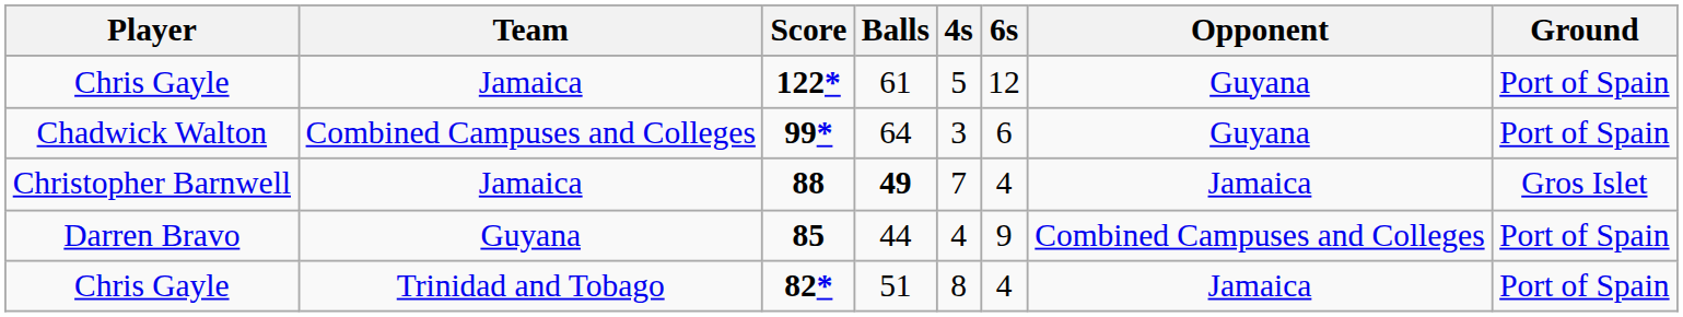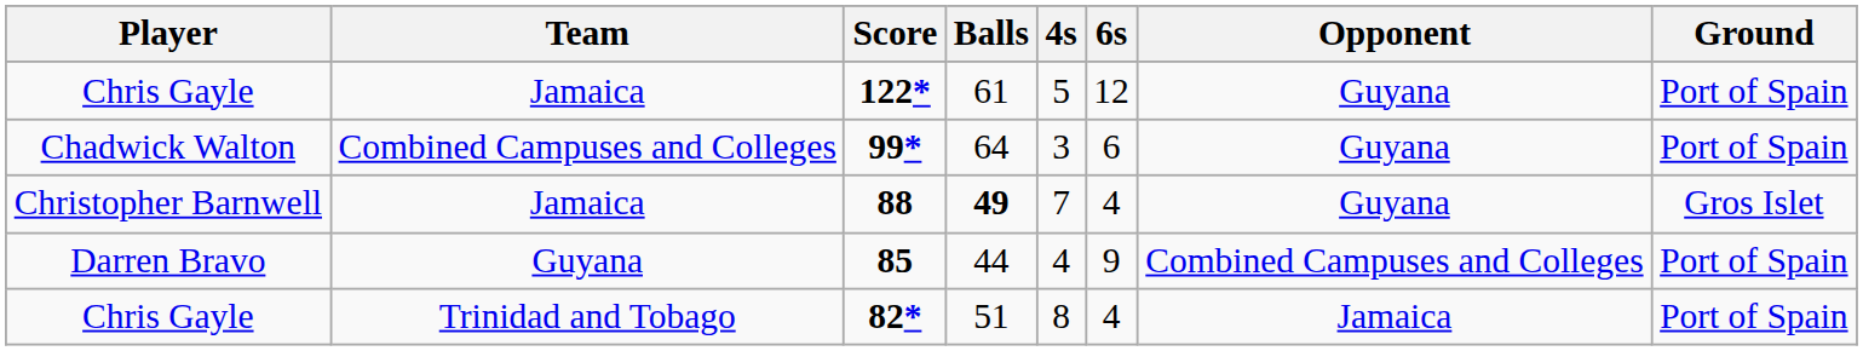 <table class="wikitable" style="text-align:center">
 <tr>
 <th>Player</th>
 <th>Team</th>
 <th>Score</th>
 <th>Balls</th>
 <th>4s</th>
 <th>6s</th>
 <th>Opponent</th>
 <th>Ground</th>
 </tr>
 <tr>
 <td><a href='#'>Chris Gayle</a></td>
 <td><a href='#'>Jamaica</a></td>
 <td><strong>122<a href='#'>*</a></strong></td>
 <td>61</td>
 <td>5</td>
 <td>12</td>
 <td><a href='#'>Guyana</a></td>
 <td><a href='#'>Port of Spain</a></td>
 </tr>
 <tr>
 <td><a href='#'>Chadwick Walton</a></td>
 <td><a href='#'>Combined Campuses and Colleges</a></td>
 <td><strong>99<a href='#'>*</a></strong></td>
 <td>64</td>
 <td>3</td>
 <td>6</td>
 <td><a href='#'>Guyana</a></td>
 <td><a href='#'>Port of Spain</a></td>
 </tr>
 <tr>
 <td><a href='#'>Christopher Barnwell</a></td>
 <td><a href='#'>Jamaica</a></td>
 <td><strong>88</strong></td>
 <td><strong>49</strong></td>
 <td>7</td>
 <td>4</td>
-<td><a href='#'>Jamaica</a></td>
+<td><a href='#'>Guyana</a></td>
 <td><a href='#'>Gros Islet</a></td>
 </tr>
 <tr>
 <td><a href='#'>Darren Bravo</a></td>
 <td><a href='#'>Guyana</a></td>
 <td><strong>85</strong></td>
 <td>44</td>
 <td>4</td>
 <td>9</td>
 <td><a href='#'>Combined Campuses and Colleges</a></td>
 <td><a href='#'>Port of Spain</a></td>
 </tr>
 <tr>
 <td><a href='#'>Chris Gayle</a></td>
 <td><a href='#'>Trinidad and Tobago</a></td>
 <td><strong>82<a href='#'>*</a></strong></td>
 <td>51</td>
 <td>8</td>
 <td>4</td>
 <td><a href='#'>Jamaica</a></td>
 <td><a href='#'>Port of Spain</a></td>
 </tr>
 </table>
